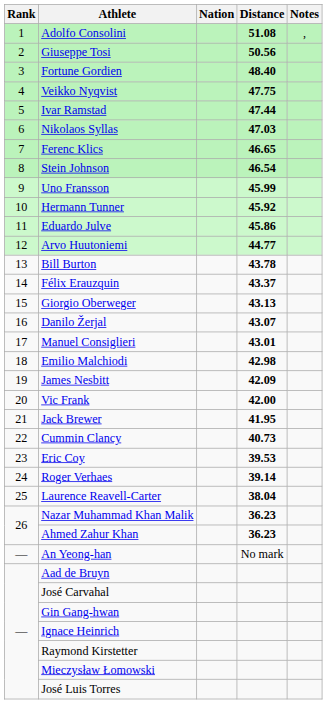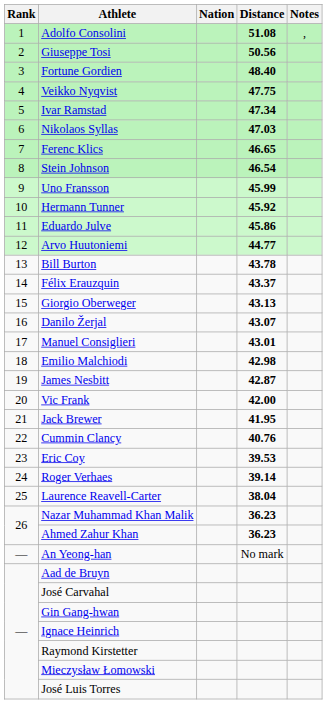 <table class="wikitable sortable" style="text-align:center">
 <tr>
 <th>Rank</th>
 <th>Athlete</th>
 <th>Nation</th>
 <th>Distance</th>
 <th>Notes</th>
 </tr>
 <tr bgcolor=#bbf3bb>
 <td>1</td>
 <td align=left><a href='#'>Adolfo Consolini</a></td>
 <td align=left></td>
 <td><strong>51.08</strong></td>
 <td>, </td>
 </tr>
 <tr bgcolor=#bbf3bb>
 <td>2</td>
 <td align=left><a href='#'>Giuseppe Tosi</a></td>
 <td align=left></td>
 <td><strong>50.56</strong></td>
 <td></td>
 </tr>
 <tr bgcolor=#bbf3bb>
 <td>3</td>
 <td align=left><a href='#'>Fortune Gordien</a></td>
 <td align=left></td>
 <td><strong>48.40</strong></td>
 <td></td>
 </tr>
 <tr bgcolor=#bbf3bb>
 <td>4</td>
 <td align=left><a href='#'>Veikko Nyqvist</a></td>
 <td align=left></td>
 <td><strong>47.75</strong></td>
 <td></td>
 </tr>
 <tr bgcolor=#bbf3bb>
 <td>5</td>
 <td align=left><a href='#'>Ivar Ramstad</a></td>
 <td align=left></td>
-<td><strong>47.44</strong></td>
+<td><strong>47.34</strong></td>
 <td></td>
 </tr>
 <tr bgcolor=#bbf3bb>
 <td>6</td>
 <td align=left><a href='#'>Nikolaos Syllas</a></td>
 <td align=left></td>
 <td><strong>47.03</strong></td>
 <td></td>
 </tr>
 <tr bgcolor=#bbf3bb>
 <td>7</td>
 <td align=left><a href='#'>Ferenc Klics</a></td>
 <td align=left></td>
 <td><strong>46.65</strong></td>
 <td></td>
 </tr>
 <tr bgcolor=#bbf3bb>
 <td>8</td>
 <td align=left><a href='#'>Stein Johnson</a></td>
 <td align=left></td>
 <td><strong>46.54</strong></td>
 <td></td>
 </tr>
 <tr bgcolor=#ccf9cc>
 <td>9</td>
 <td align=left><a href='#'>Uno Fransson</a></td>
 <td align=left></td>
 <td><strong>45.99</strong></td>
 <td></td>
 </tr>
 <tr bgcolor=#ccf9cc>
 <td>10</td>
 <td align=left><a href='#'>Hermann Tunner</a></td>
 <td align=left></td>
 <td><strong>45.92</strong></td>
 <td></td>
 </tr>
 <tr bgcolor=#ccf9cc>
 <td>11</td>
 <td align=left><a href='#'>Eduardo Julve</a></td>
 <td align=left></td>
 <td><strong>45.86</strong></td>
 <td></td>
 </tr>
 <tr bgcolor=#ccf9cc>
 <td>12</td>
 <td align=left><a href='#'>Arvo Huutoniemi</a></td>
 <td align=left></td>
 <td><strong>44.77</strong></td>
 <td></td>
 </tr>
 <tr>
 <td>13</td>
 <td align=left><a href='#'>Bill Burton</a></td>
 <td align=left></td>
 <td><strong>43.78</strong></td>
 <td></td>
 </tr>
 <tr>
 <td>14</td>
 <td align=left><a href='#'>Félix Erauzquin</a></td>
 <td align=left></td>
 <td><strong>43.37</strong></td>
 <td></td>
 </tr>
 <tr>
 <td>15</td>
 <td align=left><a href='#'>Giorgio Oberweger</a></td>
 <td align=left></td>
 <td><strong>43.13</strong></td>
 <td></td>
 </tr>
 <tr>
 <td>16</td>
 <td align=left><a href='#'>Danilo Žerjal</a></td>
 <td align=left></td>
 <td><strong>43.07</strong></td>
 <td></td>
 </tr>
 <tr>
 <td>17</td>
 <td align=left><a href='#'>Manuel Consiglieri</a></td>
 <td align=left></td>
 <td><strong>43.01</strong></td>
 <td></td>
 </tr>
 <tr>
 <td>18</td>
 <td align=left><a href='#'>Emilio Malchiodi</a></td>
 <td align=left></td>
 <td><strong>42.98</strong></td>
 <td></td>
 </tr>
 <tr>
 <td>19</td>
 <td align=left><a href='#'>James Nesbitt</a></td>
 <td align=left></td>
-<td><strong>42.09</strong></td>
+<td><strong>42.87</strong></td>
 <td></td>
 </tr>
 <tr>
 <td>20</td>
 <td align=left><a href='#'>Vic Frank</a></td>
 <td align=left></td>
 <td><strong>42.00</strong></td>
 <td></td>
 </tr>
 <tr>
 <td>21</td>
 <td align=left><a href='#'>Jack Brewer</a></td>
 <td align=left></td>
 <td><strong>41.95</strong></td>
 <td></td>
 </tr>
 <tr>
 <td>22</td>
 <td align=left><a href='#'>Cummin Clancy</a></td>
 <td align=left></td>
-<td><strong>40.73</strong></td>
+<td><strong>40.76</strong></td>
 <td></td>
 </tr>
 <tr>
 <td>23</td>
 <td align=left><a href='#'>Eric Coy</a></td>
 <td align=left></td>
 <td><strong>39.53</strong></td>
 <td></td>
 </tr>
 <tr>
 <td>24</td>
 <td align=left><a href='#'>Roger Verhaes</a></td>
 <td align=left></td>
 <td><strong>39.14</strong></td>
 <td></td>
 </tr>
 <tr>
 <td>25</td>
 <td align=left><a href='#'>Laurence Reavell-Carter</a></td>
 <td align=left></td>
 <td><strong>38.04</strong></td>
 <td></td>
 </tr>
 <tr>
 <td rowspan=2>26</td>
 <td align=left><a href='#'>Nazar Muhammad Khan Malik</a></td>
 <td align=left></td>
 <td><strong>36.23</strong></td>
 <td></td>
 </tr>
 <tr>
 <td align=left><a href='#'>Ahmed Zahur Khan</a></td>
 <td align=left></td>
 <td><strong>36.23</strong></td>
 <td></td>
 </tr>
 <tr>
 <td data-sort-value=28>—</td>
 <td align=left><a href='#'>An Yeong-han</a></td>
 <td align=left></td>
 <td data-sort-value=1.00>No mark</td>
 <td></td>
 </tr>
 <tr>
 <td rowspan=7 data-sort-value=29>—</td>
 <td align=left><a href='#'>Aad de Bruyn</a></td>
 <td align=left></td>
 <td></td>
 <td></td>
 </tr>
 <tr>
 <td align=left>José Carvahal</td>
 <td align=left></td>
 <td></td>
 <td></td>
 </tr>
 <tr>
 <td align=left><a href='#'>Gin Gang-hwan</a></td>
 <td align=left></td>
 <td></td>
 <td></td>
 </tr>
 <tr>
 <td align=left><a href='#'>Ignace Heinrich</a></td>
 <td align=left></td>
 <td></td>
 <td></td>
 </tr>
 <tr>
 <td align=left>Raymond Kirstetter</td>
 <td align=left></td>
 <td></td>
 <td></td>
 </tr>
 <tr>
 <td align=left><a href='#'>Mieczysław Łomowski</a></td>
 <td align=left></td>
 <td></td>
 <td></td>
 </tr>
 <tr>
 <td align=left>José Luis Torres</td>
 <td align=left></td>
 <td></td>
 <td></td>
 </tr>
 </table>
